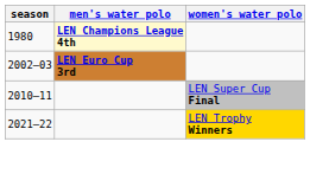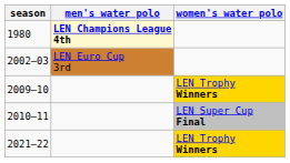 <table class="wikitable">
 <tr>
 <th>season</th>
 <th><a href='#'>men's water polo</a></th>
 <th><a href='#'>women's water polo</a></th>
 </tr>
 <tr>
 <td>1980</td>
 <td style="background:LemonChiffon;"><strong><a href='#'>LEN Champions League</a><br>4th</strong></td>
 <td></td>
 </tr>
 <tr>
 <td>2002–03</td>
-<td style="background:#cd7f32;"><strong><a href='#'>LEN Euro Cup</a><br>3rd</strong></td>
+<td style="background:#cd7f32;"><a href='#'>LEN Euro Cup</a><br>3rd</td>
 <td></td>
+</tr>
+<tr>
+<td>2009–10</td>
+<td></td>
+<td style="background:gold;"><a href='#'>LEN Trophy</a><br><strong>Winners</strong></td>
 </tr>
 <tr>
 <td>2010–11</td>
 <td></td>
 <td style="background:silver;"><a href='#'>LEN Super Cup</a><br><strong>Final</strong></td>
 </tr>
 <tr>
 <td>2021–22</td>
 <td></td>
 <td style="background:gold;"><a href='#'>LEN Trophy</a><br><strong>Winners</strong></td>
 </tr>
 </table>
